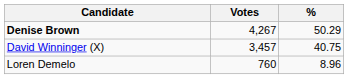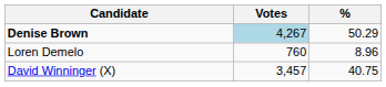 <table style="width:500px;" class="wikitable">
 <tr>
 <th align="center">Candidate</th>
 <th align="center">Votes</th>
 <th align="center">%</th>
 </tr>
 <tr>
 <td align="left"><strong>Denise Brown</strong></td>
-<td align="right">4,267</td>
+<td align="right" style="background: lightblue;">4,267</td>
 <td align="right">50.29</td>
+</tr>
+<tr>
+<td align="left">Loren Demelo</td>
+<td align="right">760</td>
+<td align="right">8.96</td>
 </tr>
 <tr>
 <td align="left"><a href='#'>David Winninger</a> (X)</td>
 <td align="right">3,457</td>
 <td align="right">40.75</td>
 </tr>
-<tr>
-<td align="left">Loren Demelo</td>
-<td align="right">760</td>
-<td align="right">8.96</td>
-</tr>
 </table>
